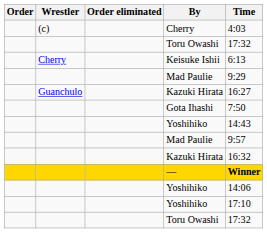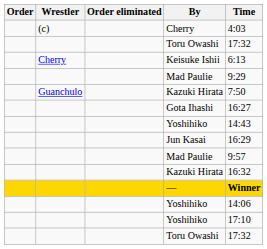 <table class="wikitable sortable">
 <tr>
 <th>Order</th>
 <th>Wrestler</th>
 <th>Order eliminated</th>
 <th>By</th>
 <th>Time</th>
 </tr>
 <tr>
 <td></td>
 <td> (c)</td>
 <td></td>
 <td>Cherry</td>
 <td>4:03</td>
 </tr>
 <tr>
 <td></td>
 <td></td>
 <td></td>
 <td>Toru Owashi</td>
 <td>17:32</td>
 </tr>
 <tr>
 <td></td>
 <td><a href='#'>Cherry</a></td>
 <td></td>
 <td>Keisuke Ishii</td>
 <td>6:13</td>
 </tr>
 <tr>
 <td></td>
 <td></td>
 <td></td>
 <td>Mad Paulie</td>
 <td>9:29</td>
 </tr>
 <tr>
 <td></td>
 <td><a href='#'>Guanchulo</a></td>
 <td></td>
 <td>Kazuki Hirata</td>
-<td>16:27</td>
+<td>7:50</td>
 </tr>
 <tr>
 <td></td>
 <td></td>
 <td></td>
 <td>Gota Ihashi</td>
-<td>7:50</td>
+<td>16:27</td>
 </tr>
 <tr>
 <td></td>
 <td></td>
 <td></td>
 <td>Yoshihiko</td>
 <td>14:43</td>
+</tr>
+<tr>
+<td></td>
+<td></td>
+<td></td>
+<td>Jun Kasai</td>
+<td>16:29</td>
 </tr>
 <tr>
 <td></td>
 <td></td>
 <td></td>
 <td>Mad Paulie</td>
 <td>9:57</td>
 </tr>
 <tr>
 <td></td>
 <td></td>
 <td></td>
 <td>Kazuki Hirata</td>
 <td>16:32</td>
 </tr>
 <tr style="background:gold">
 <td><strong></strong></td>
 <td><strong></strong></td>
 <td></td>
 <td>—</td>
 <td><strong>Winner</strong></td>
 </tr>
 <tr>
 <td></td>
 <td></td>
 <td></td>
 <td>Yoshihiko</td>
 <td>14:06</td>
 </tr>
 <tr>
 <td></td>
 <td></td>
 <td></td>
 <td>Yoshihiko</td>
 <td>17:10</td>
 </tr>
 <tr>
 <td></td>
 <td></td>
 <td></td>
 <td>Toru Owashi</td>
 <td>17:32</td>
 </tr>
 </table>
